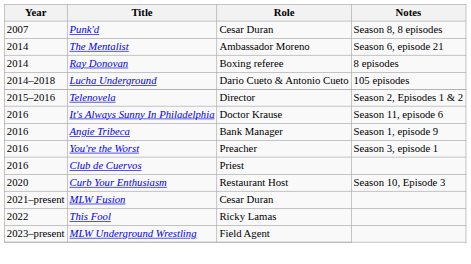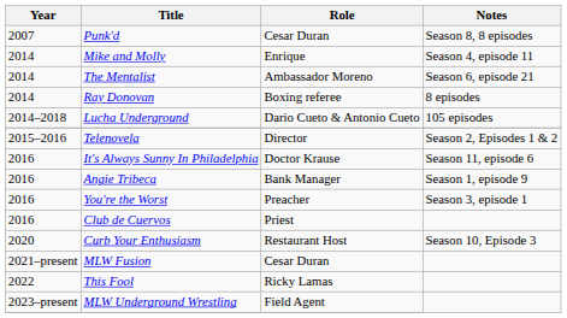 <table class="wikitable sortable">
 <tr>
 <th>Year</th>
 <th>Title</th>
 <th>Role</th>
 <th class="unsortable">Notes</th>
 </tr>
 <tr>
 <td>2007</td>
 <td><em><a href='#'>Punk'd</a></em></td>
 <td>Cesar Duran</td>
 <td>Season 8, 8 episodes</td>
+</tr>
+<tr>
+<td>2014</td>
+<td><em><a href='#'>Mike and Molly</a></em></td>
+<td>Enrique</td>
+<td>Season 4, episode 11</td>
 </tr>
 <tr>
 <td>2014</td>
 <td><em><a href='#'>The Mentalist</a></em></td>
 <td>Ambassador Moreno</td>
 <td>Season 6, episode 21</td>
 </tr>
 <tr>
 <td>2014</td>
 <td><em><a href='#'>Ray Donovan</a></em></td>
 <td>Boxing referee</td>
 <td>8 episodes</td>
 </tr>
 <tr>
 <td>2014–2018</td>
 <td><em><a href='#'>Lucha Underground</a></em></td>
 <td>Dario Cueto & Antonio Cueto</td>
 <td>105 episodes</td>
 </tr>
 <tr>
 </tr>
 <tr>
 <td>2015–2016</td>
 <td><em><a href='#'>Telenovela</a></em></td>
 <td>Director</td>
 <td>Season 2, Episodes 1 & 2</td>
 </tr>
 <tr>
 <td>2016</td>
 <td><em><a href='#'>It's Always Sunny In Philadelphia</a></em></td>
 <td>Doctor Krause</td>
 <td>Season 11, episode 6</td>
 </tr>
 <tr>
 <td>2016</td>
 <td><em><a href='#'>Angie Tribeca</a></em></td>
 <td>Bank Manager</td>
 <td>Season 1, episode 9</td>
 </tr>
 <tr>
 <td>2016</td>
 <td><em><a href='#'>You're the Worst</a></em></td>
 <td>Preacher</td>
 <td>Season 3, episode 1</td>
 </tr>
 <tr>
 <td>2016</td>
 <td><em><a href='#'>Club de Cuervos</a></em></td>
 <td>Priest</td>
 <td></td>
 </tr>
 <tr>
 <td>2020</td>
 <td><em><a href='#'>Curb Your Enthusiasm</a></em></td>
 <td>Restaurant Host</td>
 <td>Season 10, Episode 3</td>
 </tr>
 <tr>
 <td>2021–present</td>
 <td><em><a href='#'>MLW Fusion</a></em></td>
 <td>Cesar Duran</td>
 <td></td>
 </tr>
 <tr>
 <td>2022</td>
 <td><em><a href='#'>This Fool</a></em></td>
 <td>Ricky Lamas</td>
 <td></td>
 </tr>
 <tr>
 <td>2023–present</td>
 <td><em><a href='#'>MLW Underground Wrestling</a></em></td>
 <td>Field Agent</td>
 </tr>
 <tr>
 </tr>
 </table>
